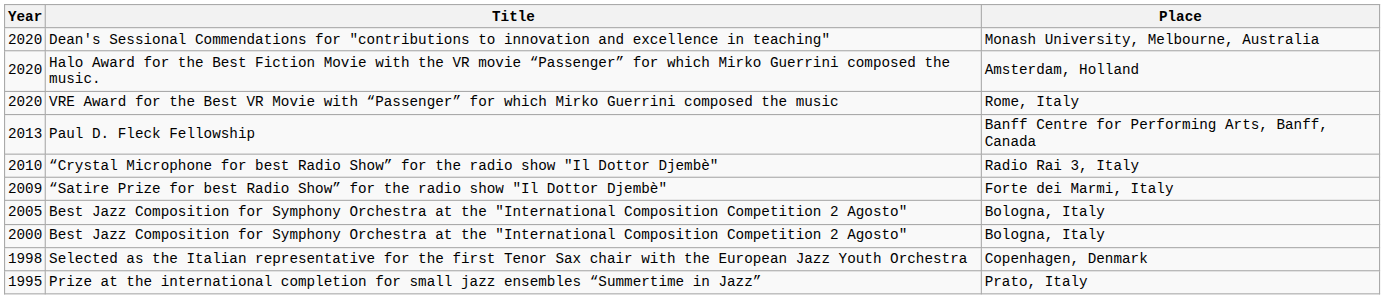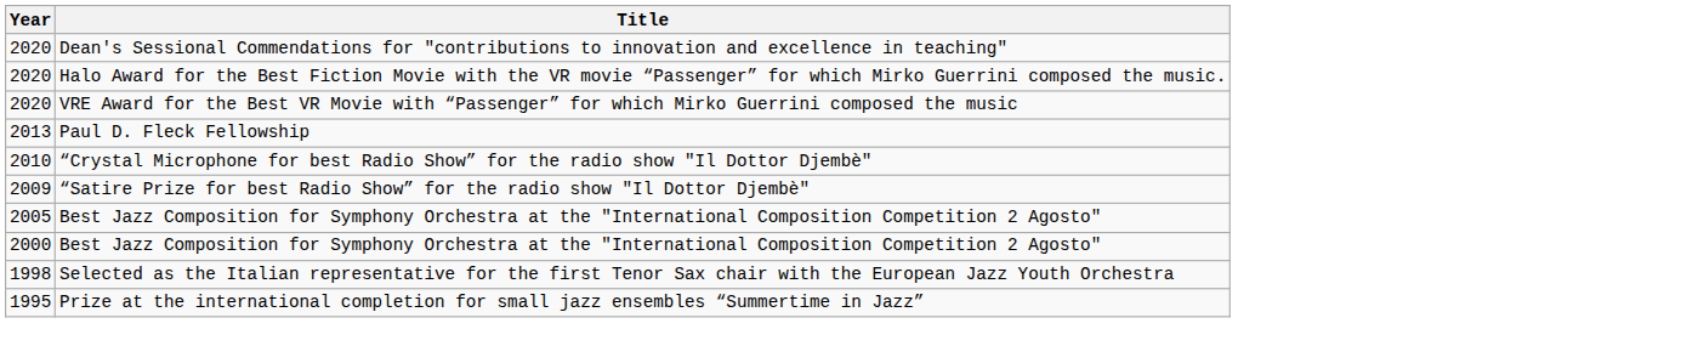 <table class="wikitable sortable">
 <tr>
 <th>Year</th>
 <th>Title</th>
-<th>Place</th>
 </tr>
 <tr>
 <td>2020</td>
 <td>Dean's Sessional Commendations for "contributions to innovation and excellence in teaching"</td>
-<td>Monash University, Melbourne, Australia</td>
 </tr>
 <tr>
 <td>2020</td>
 <td>Halo Award for the Best Fiction Movie with the VR movie “Passenger” for which Mirko Guerrini composed the music.</td>
-<td>Amsterdam, Holland</td>
 </tr>
 <tr>
 <td>2020</td>
 <td>VRE Award for the Best VR Movie with “Passenger” for which Mirko Guerrini composed the music</td>
-<td>Rome, Italy</td>
 </tr>
 <tr>
 <td>2013</td>
 <td>Paul D. Fleck Fellowship</td>
-<td>Banff Centre for Performing Arts, Banff, Canada</td>
 </tr>
 <tr>
 <td>2010</td>
 <td>“Crystal Microphone for best Radio Show” for the radio show "Il Dottor Djembè"</td>
-<td>Radio Rai 3, Italy</td>
 </tr>
 <tr>
 <td>2009</td>
 <td>“Satire Prize for best Radio Show” for the radio show "Il Dottor Djembè"</td>
-<td>Forte dei Marmi, Italy</td>
 </tr>
 <tr>
 <td>2005</td>
 <td>Best Jazz Composition for Symphony Orchestra at the "International Composition Competition 2 Agosto"</td>
-<td>Bologna, Italy</td>
 </tr>
 <tr>
 <td>2000</td>
 <td>Best Jazz Composition for Symphony Orchestra at the "International Composition Competition 2 Agosto"</td>
-<td>Bologna, Italy</td>
 </tr>
 <tr>
 <td>1998</td>
 <td>Selected as the Italian representative for the first Tenor Sax chair with the European Jazz Youth Orchestra</td>
-<td>Copenhagen, Denmark</td>
 </tr>
 <tr>
 <td>1995</td>
 <td>Prize at the international completion for small jazz ensembles “Summertime in Jazz”</td>
-<td>Prato, Italy</td>
 </tr>
 </table>
